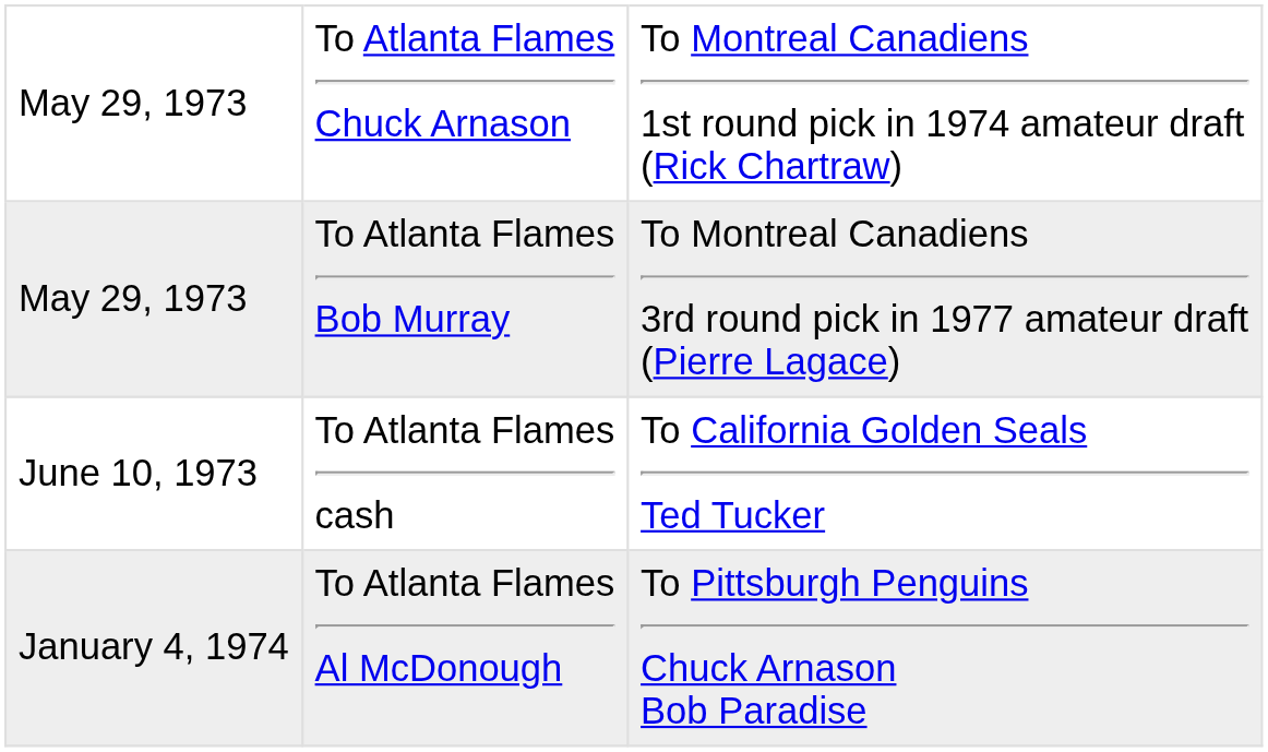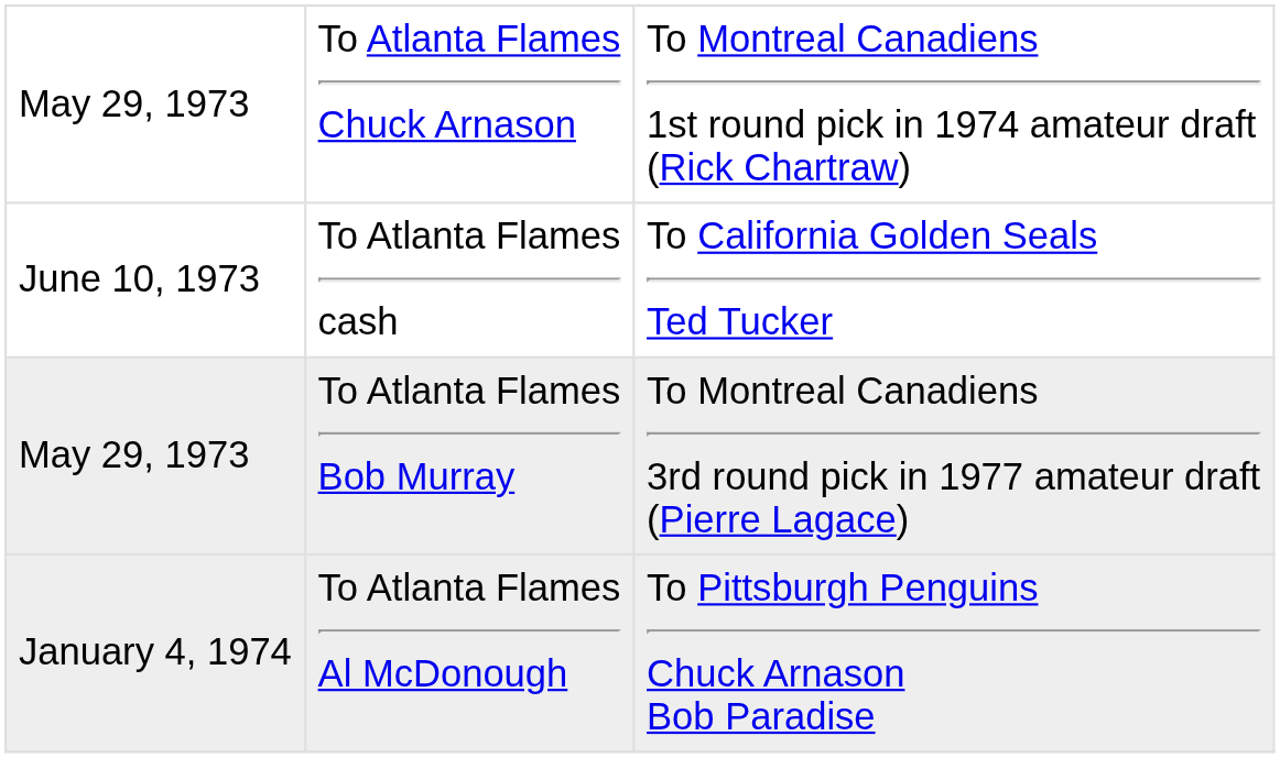 <table border=1 style="border-collapse:collapse" bordercolor="#DFDFDF"  cellpadding="5">
 <tr>
 <td>May 29, 1973</td>
 <td valign="top">To  <a href='#'>Atlanta Flames</a> <hr><a href='#'>Chuck Arnason</a></td>
 <td valign="top">To  <a href='#'>Montreal Canadiens</a> <hr>1st round pick in 1974 amateur draft<br>(<a href='#'>Rick Chartraw</a>)</td>
-</tr>
-<tr bgcolor="#eeeeee">
-<td>May 29, 1973</td>
-<td valign="top">To  Atlanta Flames <hr><a href='#'>Bob Murray</a></td>
-<td valign="top">To  Montreal Canadiens <hr>3rd round pick in 1977 amateur draft<br>(<a href='#'>Pierre Lagace</a>)</td>
 </tr>
 <tr>
 <td>June 10, 1973</td>
 <td valign="top">To  Atlanta Flames <hr>cash</td>
 <td valign="top">To  <a href='#'>California Golden Seals</a> <hr><a href='#'>Ted Tucker</a></td>
 </tr>
 <tr bgcolor="#eeeeee">
+<td>May 29, 1973</td>
+<td valign="top">To  Atlanta Flames <hr><a href='#'>Bob Murray</a></td>
+<td valign="top">To  Montreal Canadiens <hr>3rd round pick in 1977 amateur draft<br>(<a href='#'>Pierre Lagace</a>)</td>
+</tr>
+<tr bgcolor="#eeeeee">
 <td>January 4, 1974</td>
 <td valign="top">To  Atlanta Flames <hr><a href='#'>Al McDonough</a></td>
 <td valign="top">To  <a href='#'>Pittsburgh Penguins</a> <hr><a href='#'>Chuck Arnason</a><br><a href='#'>Bob Paradise</a></td>
 </tr>
 </table>
